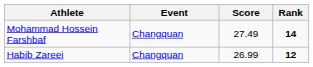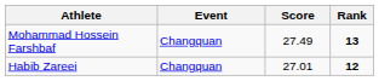 <table class="wikitable" width="50%" style="text-align:center; font-size:90%">
 <tr>
 <th width="35%">Athlete</th>
 <th width="25%">Event</th>
 <th width="15%">Score</th>
 <th width="10%">Rank</th>
 </tr>
 <tr>
 <td align="left"><a href='#'>Mohammad Hossein Farshbaf</a></td>
 <td align="left"><a href='#'>Changquan</a></td>
 <td>27.49</td>
-<td><strong>14</strong></td>
+<td><strong>13</strong></td>
 </tr>
 <tr>
 <td align="left"><a href='#'>Habib Zareei</a></td>
 <td align="left"><a href='#'>Changquan</a></td>
-<td>26.99</td>
+<td>27.01</td>
 <td><strong>12</strong></td>
 </tr>
 </table>
